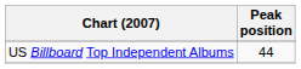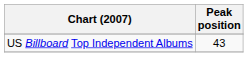 <table class="wikitable sortable plainrowheaders">
 <tr>
 <th scope="col">Chart (2007)</th>
 <th scope="col">Peak<br>position</th>
 </tr>
 <tr>
 </tr>
 <tr>
 </tr>
 <tr>
 <td>US <em><a href='#'>Billboard</a></em> <a href='#'>Top Independent Albums</a></td>
-<td align=center>44</td>
+<td align=center>43</td>
 </tr>
 <tr>
 </tr>
 </table>
